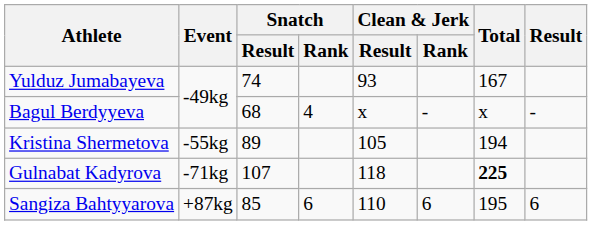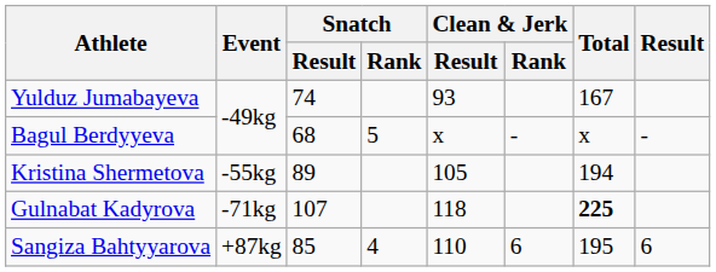 <table class="wikitable">
 <tr>
 <th rowspan="2">Athlete</th>
 <th rowspan="2">Event</th>
 <th colspan="2">Snatch</th>
 <th colspan="2">Clean & Jerk</th>
 <th rowspan="2">Total</th>
 <th rowspan="2">Result</th>
 </tr>
 <tr>
 <th>Result</th>
 <th>Rank</th>
 <th>Result</th>
 <th>Rank</th>
 </tr>
 <tr>
 <td><a href='#'>Yulduz Jumabayeva</a></td>
 <td rowspan="2">-49kg</td>
 <td>74</td>
 <td></td>
 <td>93</td>
 <td></td>
 <td>167</td>
 <td></td>
 </tr>
 <tr>
 <td><a href='#'>Bagul Berdyyeva</a></td>
 <td>68</td>
-<td>4</td>
+<td>5</td>
 <td>x</td>
 <td>-</td>
 <td>x</td>
 <td>-</td>
 </tr>
 <tr>
 <td><a href='#'>Kristina Shermetova</a></td>
 <td>-55kg</td>
 <td>89</td>
 <td></td>
 <td>105</td>
 <td></td>
 <td>194</td>
 <td></td>
 </tr>
 <tr>
 <td><a href='#'>Gulnabat Kadyrova</a></td>
 <td>-71kg</td>
 <td>107</td>
 <td></td>
 <td>118</td>
 <td></td>
 <td><strong>225</strong></td>
 <td></td>
 </tr>
 <tr>
 <td><a href='#'>Sangiza Bahtyyarova</a></td>
 <td>+87kg</td>
 <td>85</td>
-<td>6</td>
+<td>4</td>
 <td>110</td>
 <td>6</td>
 <td>195</td>
 <td>6</td>
 </tr>
 </table>
